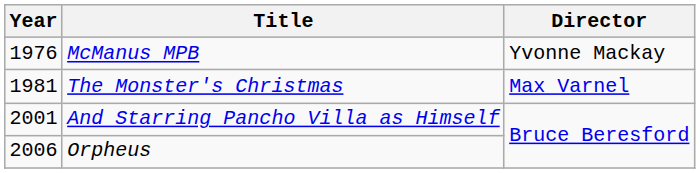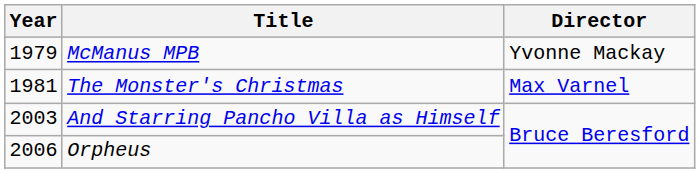 <table class="wikitable">
 <tr>
 <th>Year</th>
 <th>Title</th>
 <th>Director</th>
 </tr>
 <tr>
-<td>1976</td>
+<td>1979</td>
 <td><em><a href='#'>McManus MPB</a></em></td>
 <td>Yvonne Mackay</td>
 </tr>
 <tr>
 <td>1981</td>
 <td><em><a href='#'>The Monster's Christmas</a></em></td>
 <td><a href='#'>Max Varnel</a></td>
 </tr>
 <tr>
-<td>2001</td>
+<td>2003</td>
 <td><em><a href='#'>And Starring Pancho Villa as Himself</a></em></td>
 <td rowspan=2><a href='#'>Bruce Beresford</a></td>
 </tr>
 <tr>
 <td>2006</td>
 <td><em>Orpheus</em></td>
 </tr>
 </table>
